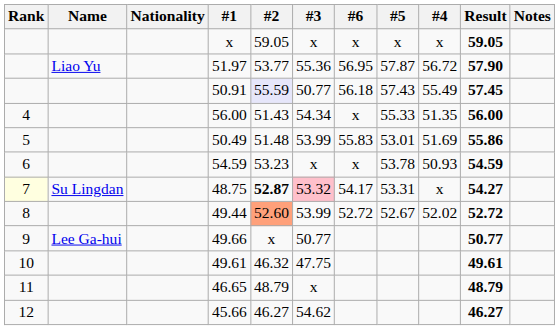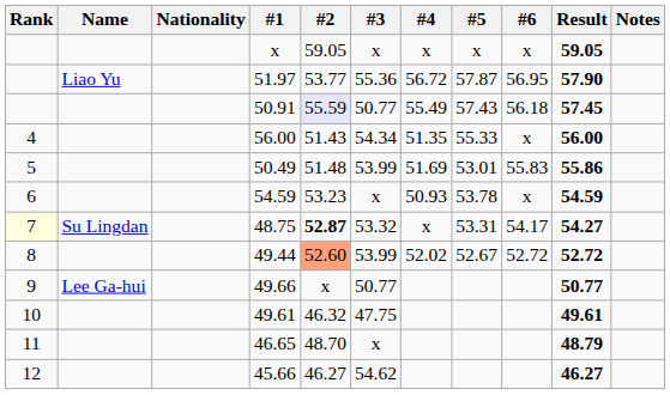 <table class="wikitable sortable" style="text-align:center">
 <tr>
 <th>Rank</th>
 <th>Name</th>
 <th>Nationality</th>
 <th>#1</th>
 <th>#2</th>
 <th>#3</th>
+<th>#4</th>
+<th>#5</th>
 <th>#6</th>
-<th>#5</th>
-<th>#4</th>
 <th>Result</th>
 <th>Notes</th>
 </tr>
 <tr>
 <td></td>
 <td align=left></td>
 <td align=left></td>
 <td>x</td>
 <td>59.05</td>
 <td>x</td>
 <td>x</td>
 <td>x</td>
 <td>x</td>
 <td><strong>59.05</strong></td>
 <td></td>
 </tr>
 <tr>
 <td></td>
 <td align=left><a href='#'>Liao Yu</a></td>
 <td align=left></td>
 <td>51.97</td>
 <td>53.77</td>
 <td>55.36</td>
+<td>56.72</td>
+<td>57.87</td>
 <td>56.95</td>
-<td>57.87</td>
-<td>56.72</td>
 <td><strong>57.90</strong></td>
 <td></td>
 </tr>
 <tr>
 <td></td>
 <td align=left></td>
 <td align=left></td>
 <td>50.91</td>
 <td style="background: lavender;">55.59</td>
 <td>50.77</td>
+<td>55.49</td>
+<td>57.43</td>
 <td>56.18</td>
-<td>57.43</td>
-<td>55.49</td>
 <td><strong>57.45</strong></td>
 <td></td>
 </tr>
 <tr>
 <td>4</td>
 <td align=left></td>
 <td align=left></td>
 <td>56.00</td>
 <td>51.43</td>
 <td>54.34</td>
+<td>51.35</td>
+<td>55.33</td>
 <td>x</td>
-<td>55.33</td>
-<td>51.35</td>
 <td><strong>56.00</strong></td>
 <td></td>
 </tr>
 <tr>
 <td>5</td>
 <td align=left></td>
 <td align=left></td>
 <td>50.49</td>
 <td>51.48</td>
 <td>53.99</td>
+<td>51.69</td>
+<td>53.01</td>
 <td>55.83</td>
-<td>53.01</td>
-<td>51.69</td>
 <td><strong>55.86</strong></td>
 <td></td>
 </tr>
 <tr>
 <td>6</td>
 <td align=left></td>
 <td align=left></td>
 <td>54.59</td>
 <td>53.23</td>
 <td>x</td>
+<td>50.93</td>
+<td>53.78</td>
 <td>x</td>
-<td>53.78</td>
-<td>50.93</td>
 <td><strong>54.59</strong></td>
 <td></td>
 </tr>
 <tr>
 <td style="background: lightyellow;">7</td>
 <td align=left><a href='#'>Su Lingdan</a></td>
 <td align=left></td>
 <td>48.75</td>
 <td><strong>52.87</strong></td>
-<td style="background: pink;">53.32</td>
+<td>53.32</td>
+<td>x</td>
+<td>53.31</td>
 <td>54.17</td>
-<td>53.31</td>
-<td>x</td>
 <td><strong>54.27</strong></td>
 <td></td>
 </tr>
 <tr>
 <td>8</td>
 <td align=left></td>
 <td align=left></td>
 <td>49.44</td>
 <td style="background: lightsalmon;">52.60</td>
 <td>53.99</td>
+<td>52.02</td>
+<td>52.67</td>
 <td>52.72</td>
-<td>52.67</td>
-<td>52.02</td>
 <td><strong>52.72</strong></td>
 <td></td>
 </tr>
 <tr>
 <td>9</td>
 <td align=left><a href='#'>Lee Ga-hui</a></td>
 <td align=left></td>
 <td>49.66</td>
 <td>x</td>
 <td>50.77</td>
 <td></td>
 <td></td>
 <td></td>
 <td><strong>50.77</strong></td>
 <td></td>
 </tr>
 <tr>
 <td>10</td>
 <td align=left></td>
 <td align=left></td>
 <td>49.61</td>
 <td>46.32</td>
 <td>47.75</td>
 <td></td>
 <td></td>
 <td></td>
 <td><strong>49.61</strong></td>
 <td></td>
 </tr>
 <tr>
 <td>11</td>
 <td align=left></td>
 <td align=left></td>
 <td>46.65</td>
-<td>48.79</td>
+<td>48.70</td>
 <td>x</td>
 <td></td>
 <td></td>
 <td></td>
 <td><strong>48.79</strong></td>
 <td></td>
 </tr>
 <tr>
 <td>12</td>
 <td align=left></td>
 <td align=left></td>
 <td>45.66</td>
 <td>46.27</td>
 <td>54.62</td>
 <td></td>
 <td></td>
 <td></td>
 <td><strong>46.27</strong></td>
 <td></td>
 </tr>
 </table>
